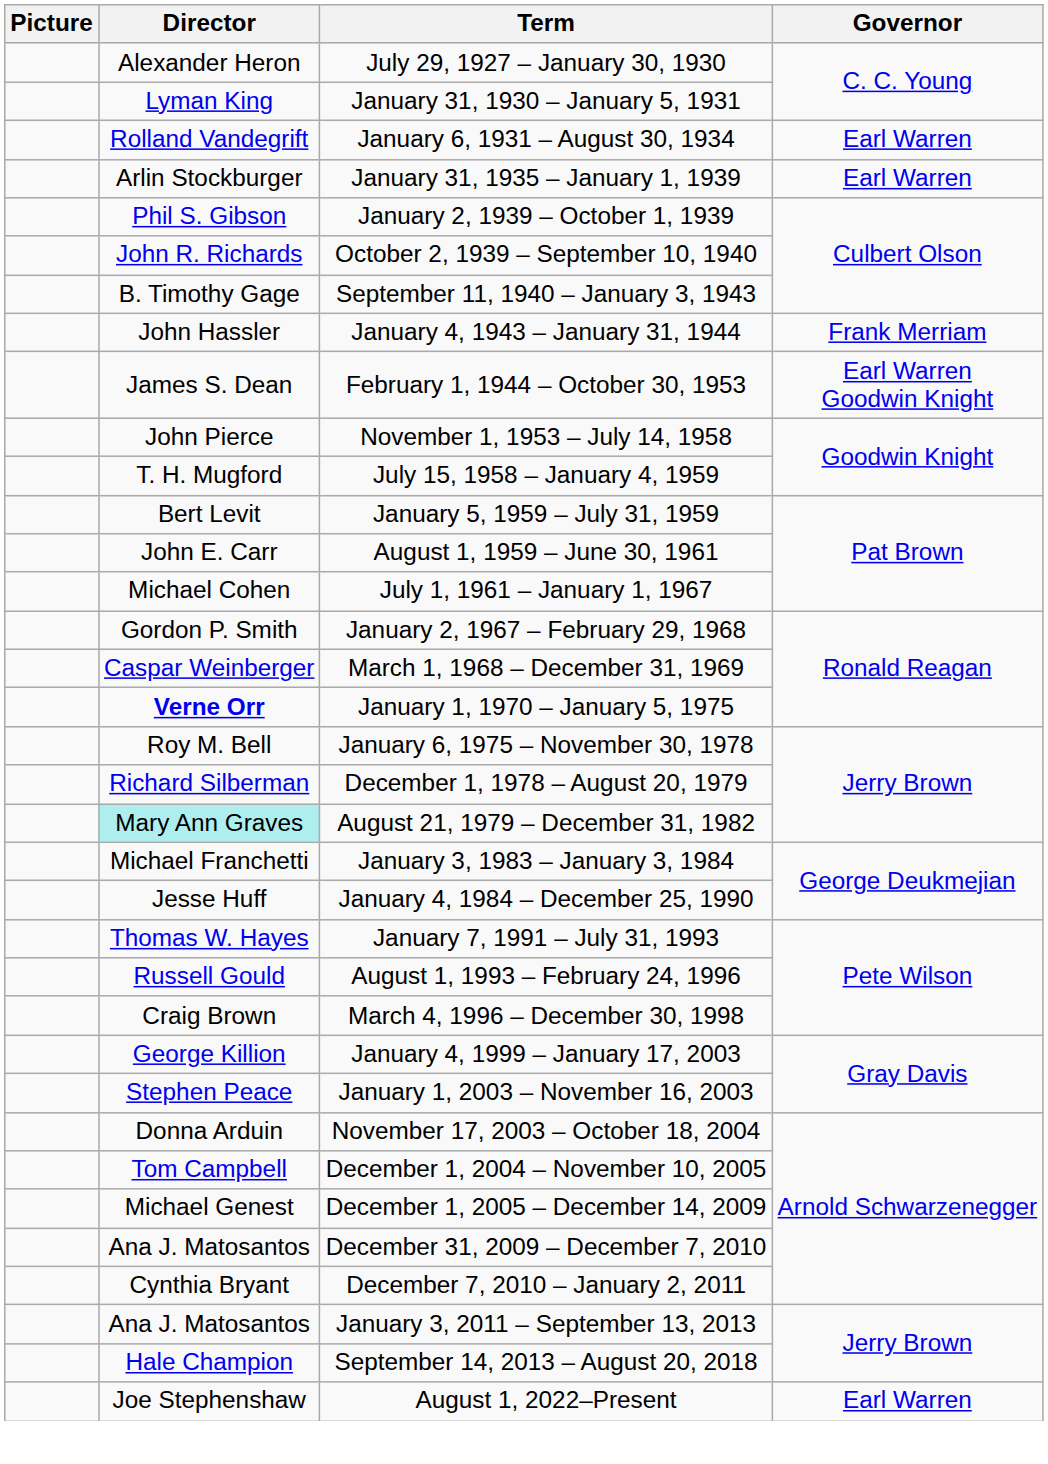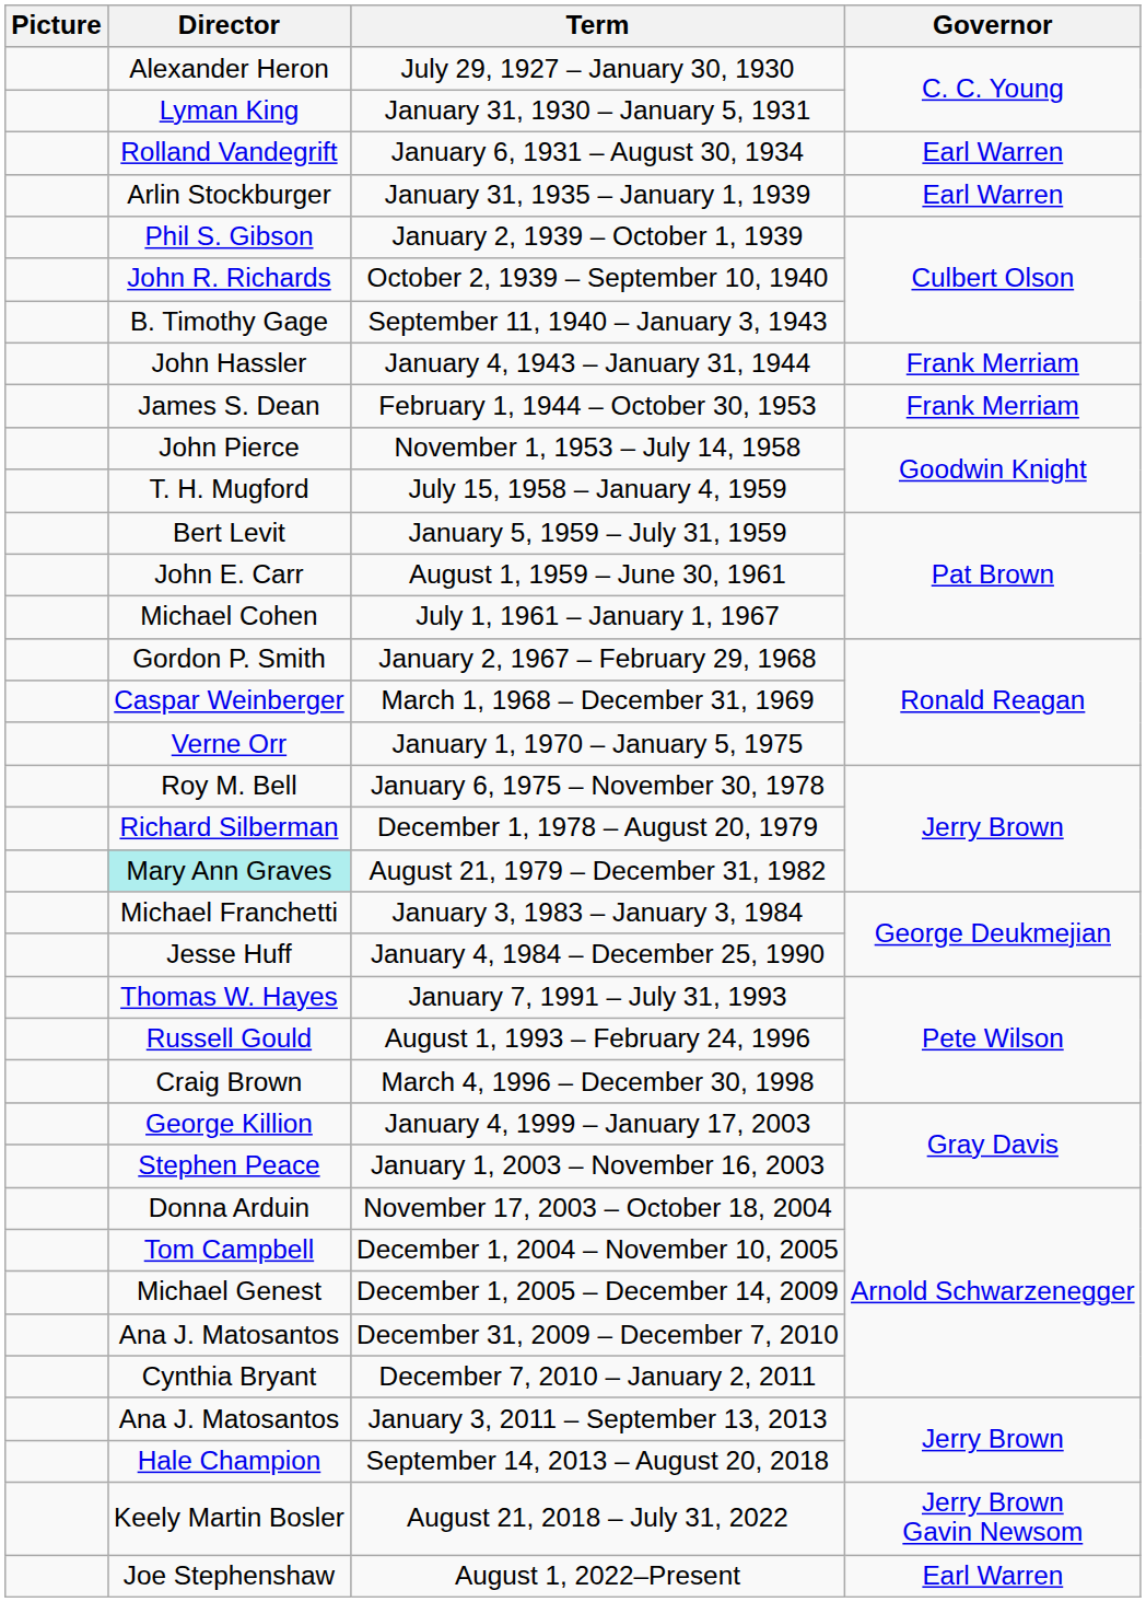 <table class=wikitable style="text-align:center">
 <tr>
 <th>Picture</th>
 <th>Director</th>
 <th>Term</th>
 <th>Governor</th>
 </tr>
 <tr>
 <td></td>
 <td>Alexander Heron</td>
 <td>July 29, 1927 – January 30, 1930</td>
 <td rowspan=2><a href='#'>C. C. Young</a></td>
 </tr>
 <tr>
 <td></td>
 <td><a href='#'>Lyman King</a></td>
 <td>January 31, 1930 – January 5, 1931</td>
 </tr>
 <tr>
 <td></td>
 <td><a href='#'>Rolland Vandegrift</a></td>
 <td>January 6, 1931 – August 30, 1934</td>
 <td><a href='#'>Earl Warren</a></td>
 </tr>
 <tr>
 <td></td>
 <td>Arlin Stockburger</td>
 <td>January 31, 1935 – January 1, 1939</td>
 <td><a href='#'>Earl Warren</a></td>
 </tr>
 <tr>
 <td></td>
 <td><a href='#'>Phil S. Gibson</a></td>
 <td>January 2, 1939 – October 1, 1939</td>
 <td rowspan=3><a href='#'>Culbert Olson</a></td>
 </tr>
 <tr>
 <td></td>
 <td><a href='#'>John R. Richards</a></td>
 <td>October 2, 1939 – September 10, 1940</td>
 </tr>
 <tr>
 <td></td>
 <td>B. Timothy Gage</td>
 <td>September 11, 1940 – January 3, 1943</td>
 </tr>
 <tr>
 <td></td>
 <td>John Hassler</td>
 <td>January 4, 1943 – January 31, 1944</td>
 <td><a href='#'>Frank Merriam</a></td>
 </tr>
 <tr>
 <td></td>
 <td>James S. Dean</td>
 <td>February 1, 1944 – October 30, 1953</td>
-<td><a href='#'>Earl Warren</a><br><a href='#'>Goodwin Knight</a></td>
+<td><a href='#'>Frank Merriam</a></td>
 </tr>
 <tr>
 <td></td>
 <td>John Pierce</td>
 <td>November 1, 1953 – July 14, 1958</td>
 <td rowspan=2><a href='#'>Goodwin Knight</a></td>
 </tr>
 <tr>
 <td></td>
 <td>T. H. Mugford</td>
 <td>July 15, 1958 – January 4, 1959</td>
 </tr>
 <tr>
 <td></td>
 <td>Bert Levit</td>
 <td>January 5, 1959 – July 31, 1959</td>
 <td rowspan=3><a href='#'>Pat Brown</a></td>
 </tr>
 <tr>
 <td></td>
 <td>John E. Carr</td>
 <td>August 1, 1959 – June 30, 1961</td>
 </tr>
 <tr>
 <td></td>
 <td>Michael Cohen</td>
 <td>July 1, 1961 – January 1, 1967</td>
 </tr>
 <tr>
 <td></td>
 <td>Gordon P. Smith</td>
 <td>January 2, 1967 – February 29, 1968</td>
 <td rowspan=3><a href='#'>Ronald Reagan</a></td>
 </tr>
 <tr>
 <td></td>
 <td><a href='#'>Caspar Weinberger</a></td>
 <td>March 1, 1968 – December 31, 1969</td>
 </tr>
 <tr>
 <td></td>
-<td><strong><a href='#'>Verne Orr</a></strong></td>
+<td><a href='#'>Verne Orr</a></td>
 <td>January 1, 1970 – January 5, 1975</td>
 </tr>
 <tr>
 <td></td>
 <td>Roy M. Bell</td>
 <td>January 6, 1975 – November 30, 1978</td>
 <td rowspan=3><a href='#'>Jerry Brown</a></td>
 </tr>
 <tr>
 <td></td>
 <td><a href='#'>Richard Silberman</a></td>
 <td>December 1, 1978 – August 20, 1979</td>
 </tr>
 <tr>
 <td></td>
 <td style="background: paleturquoise;">Mary Ann Graves</td>
 <td>August 21, 1979 – December 31, 1982</td>
 </tr>
 <tr>
 <td></td>
 <td>Michael Franchetti</td>
 <td>January 3, 1983 – January 3, 1984</td>
 <td rowspan=2><a href='#'>George Deukmejian</a></td>
 </tr>
 <tr>
 <td></td>
 <td>Jesse Huff</td>
 <td>January 4, 1984 – December 25, 1990</td>
 </tr>
 <tr>
 <td></td>
 <td><a href='#'>Thomas W. Hayes</a></td>
 <td>January 7, 1991 – July 31, 1993</td>
 <td rowspan=3><a href='#'>Pete Wilson</a></td>
 </tr>
 <tr>
 <td></td>
 <td><a href='#'>Russell Gould</a></td>
 <td>August 1, 1993 – February 24, 1996</td>
 </tr>
 <tr>
 <td></td>
 <td>Craig Brown</td>
 <td>March 4, 1996 – December 30, 1998</td>
 </tr>
 <tr>
 <td></td>
 <td><a href='#'>George Killion</a></td>
 <td>January 4, 1999 – January 17, 2003</td>
 <td rowspan=2><a href='#'>Gray Davis</a></td>
 </tr>
 <tr>
 <td></td>
 <td><a href='#'>Stephen Peace</a></td>
 <td>January 1, 2003 – November 16, 2003</td>
 </tr>
 <tr>
 <td></td>
 <td>Donna Arduin</td>
 <td>November 17, 2003 – October 18, 2004</td>
 <td rowspan=5><a href='#'>Arnold Schwarzenegger</a></td>
 </tr>
 <tr>
 <td></td>
 <td><a href='#'>Tom Campbell</a></td>
 <td>December 1, 2004 – November 10, 2005</td>
 </tr>
 <tr>
 <td></td>
 <td>Michael Genest</td>
 <td>December 1, 2005 – December 14, 2009</td>
 </tr>
 <tr>
 <td></td>
 <td>Ana J. Matosantos</td>
 <td>December 31, 2009 – December 7, 2010</td>
 </tr>
 <tr>
 <td></td>
 <td>Cynthia Bryant</td>
 <td>December 7, 2010 – January 2, 2011</td>
 </tr>
 <tr>
 <td></td>
 <td>Ana J. Matosantos</td>
 <td>January 3, 2011 – September 13, 2013</td>
 <td rowspan=2><a href='#'>Jerry Brown</a></td>
 </tr>
 <tr>
 <td></td>
 <td><a href='#'>Hale Champion</a></td>
 <td>September 14, 2013 – August 20, 2018</td>
 </tr>
 <tr>
 <td></td>
+<td>Keely Martin Bosler</td>
+<td>August 21, 2018 – July 31, 2022</td>
+<td><a href='#'>Jerry Brown</a><br><a href='#'>Gavin Newsom</a></td>
+</tr>
+<tr>
+<td></td>
 <td>Joe Stephenshaw</td>
 <td>August 1, 2022–Present</td>
 <td><a href='#'>Earl Warren</a></td>
 </tr>
 </table>
